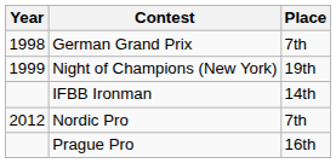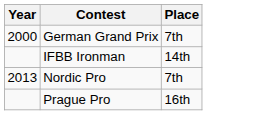 <table class="wikitable">
 <tr>
 <th>Year</th>
 <th>Contest</th>
 <th>Place</th>
 </tr>
 <tr>
-<td>1998</td>
+<td>2000</td>
 <td>German Grand Prix</td>
 <td>7th</td>
-</tr>
-<tr>
-<td>1999</td>
-<td>Night of Champions (New York)</td>
-<td>19th</td>
 </tr>
 <tr>
 <td></td>
 <td>IFBB Ironman</td>
 <td>14th</td>
 </tr>
 <tr>
-<td>2012</td>
+<td>2013</td>
 <td>Nordic Pro</td>
 <td>7th</td>
 </tr>
 <tr>
 <td></td>
 <td>Prague Pro</td>
 <td>16th</td>
 </tr>
 </table>
